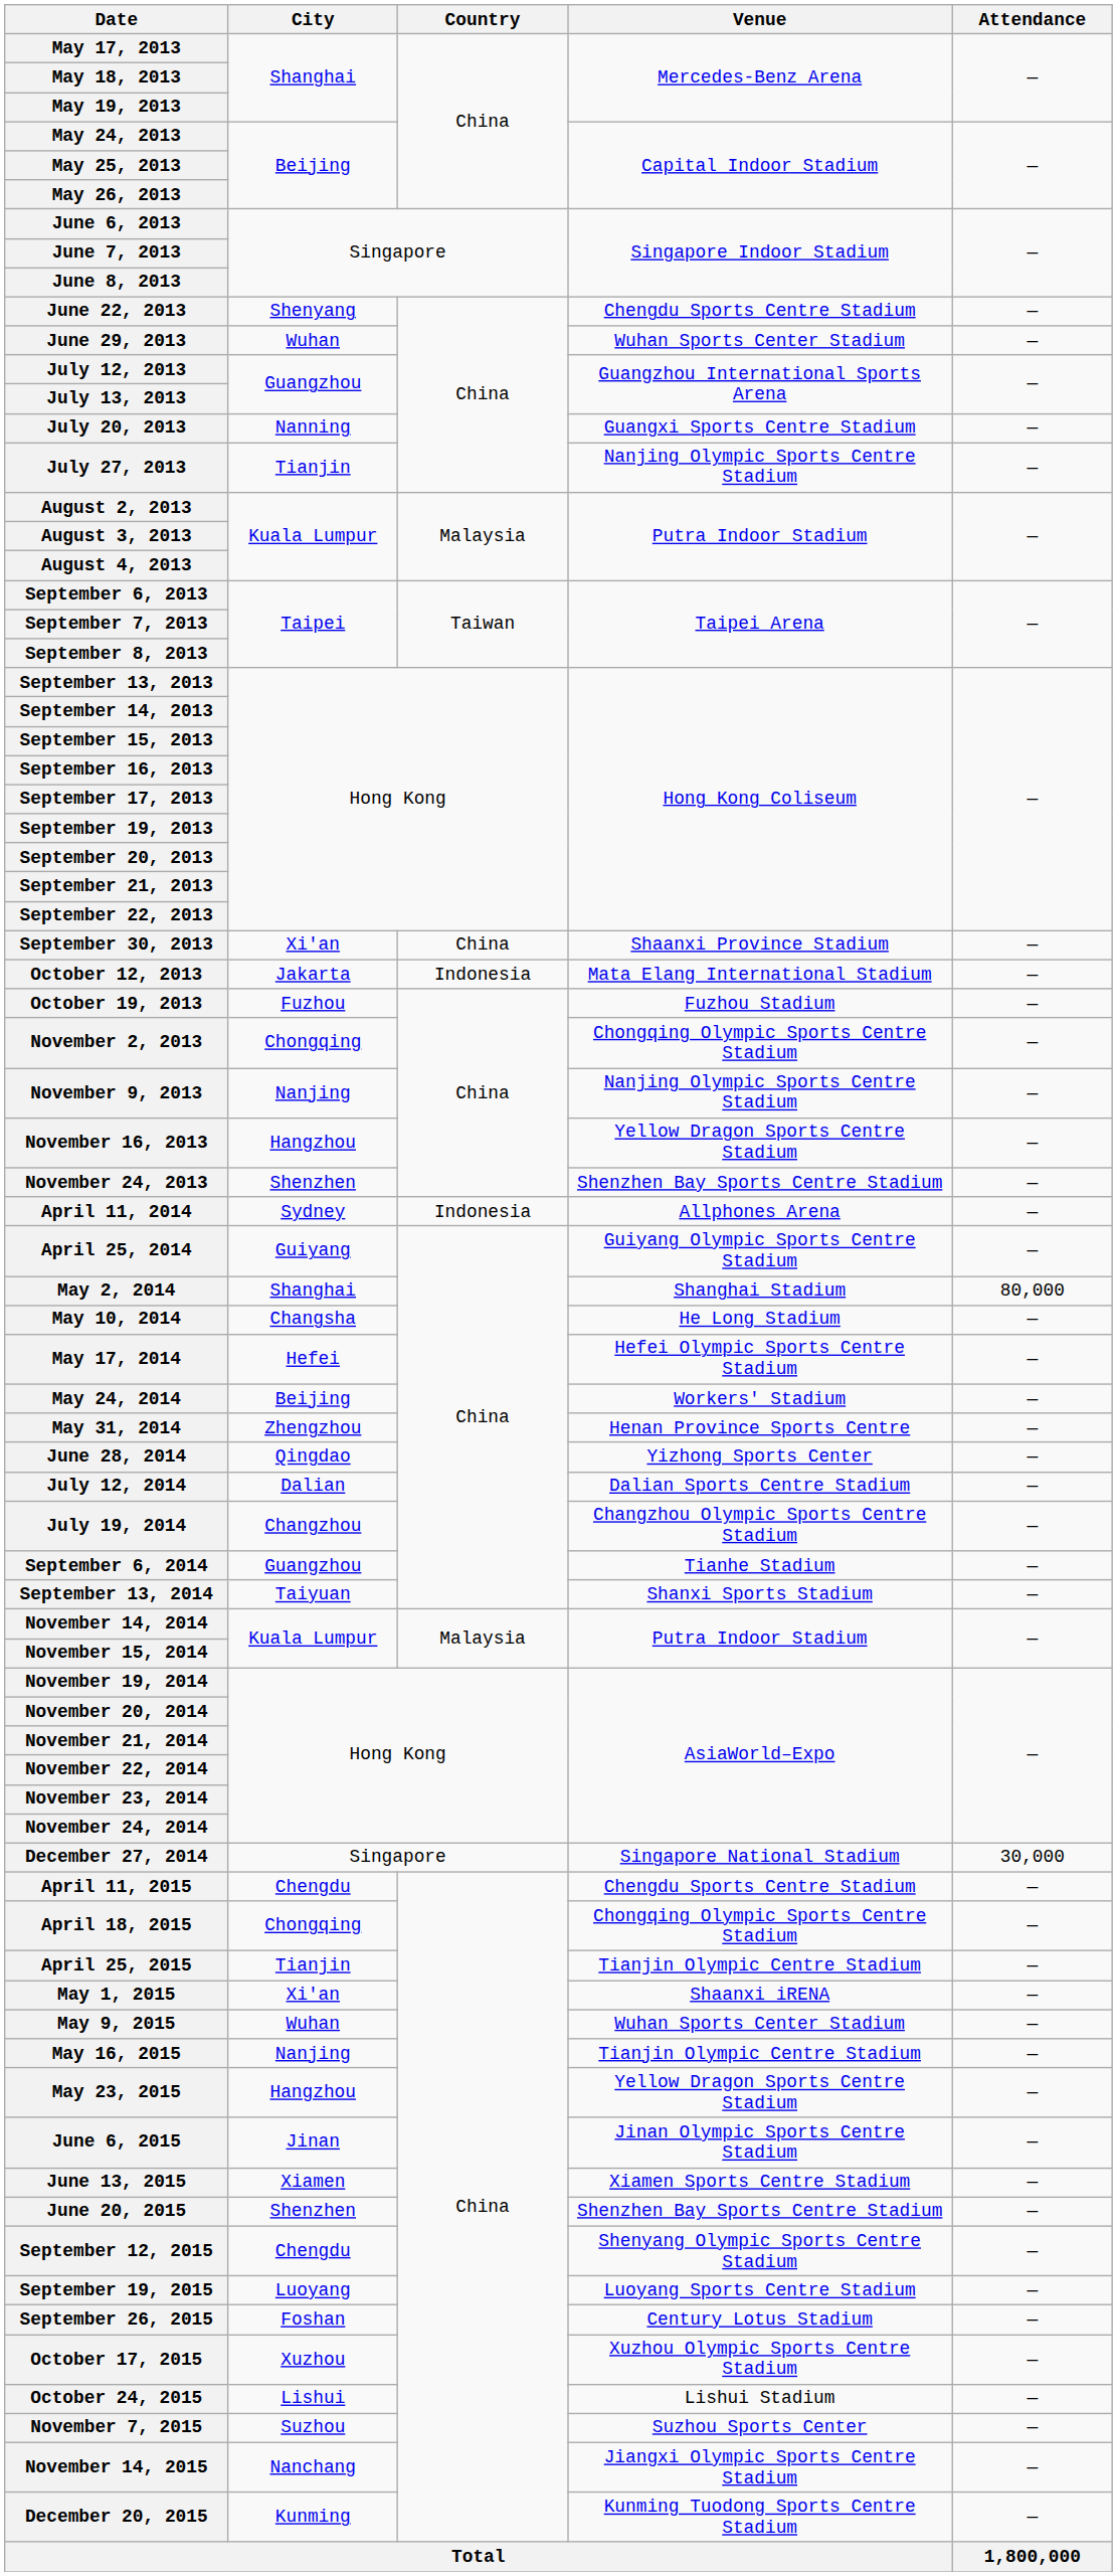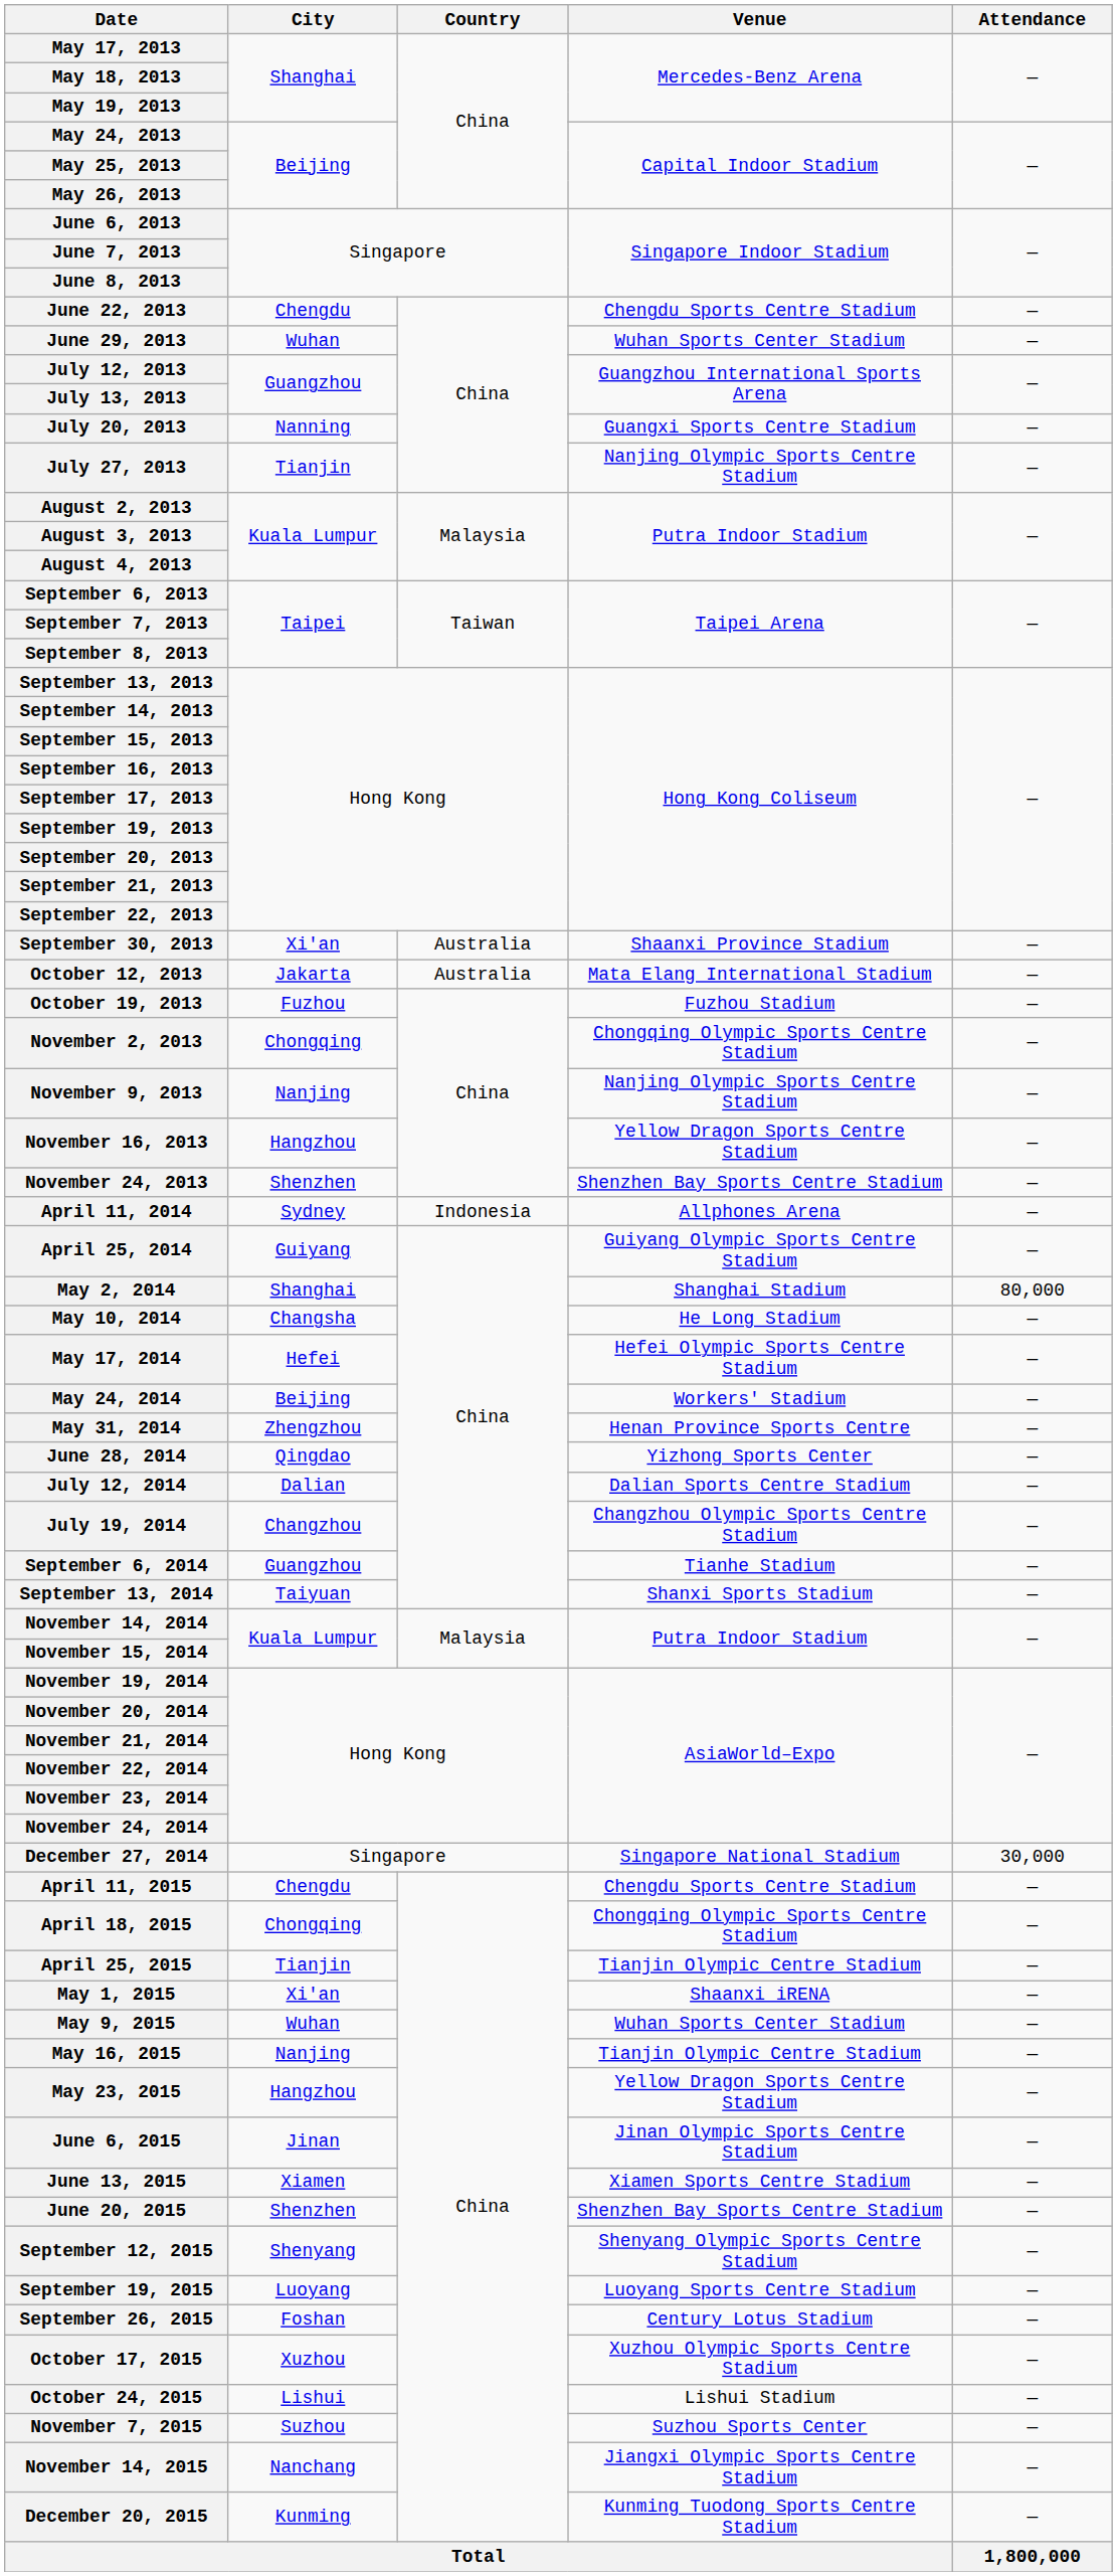 <table class="wikitable plainrowheaders" style="text-align:center;">
 <tr>
 <th scope="col" style="width:12em;">Date</th>
 <th scope="col" style="width:9em;">City</th>
 <th scope="col" style="width:9em;">Country</th>
 <th scope="col" style="width:21em;">Venue</th>
 <th scope="col" style="width:8.5em;">Attendance</th>
 </tr>
 <tr>
 <th scope="row" style="text-align:center">May 17, 2013</th>
 <td rowspan=3><a href='#'>Shanghai</a></td>
 <td rowspan=6>China</td>
 <td rowspan=3><a href='#'>Mercedes-Benz Arena</a></td>
 <td rowspan="3">—</td>
 </tr>
 <tr>
 <th scope="row" style="text-align:center">May 18, 2013</th>
 </tr>
 <tr>
 <th scope="row" style="text-align:center">May 19, 2013</th>
 </tr>
 <tr>
 <th scope="row" style="text-align:center">May 24, 2013</th>
 <td rowspan=3><a href='#'>Beijing</a></td>
 <td rowspan=3><a href='#'>Capital Indoor Stadium</a></td>
 <td rowspan="3">—</td>
 </tr>
 <tr>
 <th scope="row" style="text-align:center">May 25, 2013</th>
 </tr>
 <tr>
 <th scope="row" style="text-align:center">May 26, 2013</th>
 </tr>
 <tr>
 <th scope="row" style="text-align:center">June 6, 2013</th>
 <td colspan="2" rowspan="3">Singapore</td>
 <td rowspan=3><a href='#'>Singapore Indoor Stadium</a></td>
 <td rowspan="3">—</td>
 </tr>
 <tr>
 <th scope="row" style="text-align:center">June 7, 2013</th>
 </tr>
 <tr>
 <th scope="row" style="text-align:center">June 8, 2013</th>
 </tr>
 <tr>
 <th scope="row" style="text-align:center">June 22, 2013</th>
-<td><a href='#'>Shenyang</a></td>
+<td><a href='#'>Chengdu</a></td>
 <td rowspan=6>China</td>
 <td><a href='#'>Chengdu Sports Centre Stadium</a></td>
 <td>—</td>
 </tr>
 <tr>
 <th scope="row" style="text-align:center">June 29, 2013</th>
 <td><a href='#'>Wuhan</a></td>
 <td><a href='#'>Wuhan Sports Center Stadium</a></td>
 <td>—</td>
 </tr>
 <tr>
 <th scope="row" style="text-align:center">July 12, 2013</th>
 <td rowspan=2><a href='#'>Guangzhou</a></td>
 <td rowspan=2><a href='#'>Guangzhou International Sports Arena</a></td>
 <td rowspan="2">—</td>
 </tr>
 <tr>
 <th scope="row" style="text-align:center">July 13, 2013</th>
 </tr>
 <tr>
 <th scope="row" style="text-align:center">July 20, 2013</th>
 <td><a href='#'>Nanning</a></td>
 <td><a href='#'>Guangxi Sports Centre Stadium</a></td>
 <td>—</td>
 </tr>
 <tr>
 <th scope="row" style="text-align:center">July 27, 2013</th>
 <td><a href='#'>Tianjin</a></td>
 <td><a href='#'>Nanjing Olympic Sports Centre Stadium</a></td>
 <td>—</td>
 </tr>
 <tr>
 <th scope="row" style="text-align:center">August 2, 2013</th>
 <td rowspan=3><a href='#'>Kuala Lumpur</a></td>
 <td rowspan=3>Malaysia</td>
 <td rowspan=3><a href='#'>Putra Indoor Stadium</a></td>
 <td rowspan="3">—</td>
 </tr>
 <tr>
 <th scope="row" style="text-align:center">August 3, 2013</th>
 </tr>
 <tr>
 <th scope="row" style="text-align:center">August 4, 2013</th>
 </tr>
 <tr>
 <th scope="row" style="text-align:center">September 6, 2013</th>
 <td rowspan=3><a href='#'>Taipei</a></td>
 <td rowspan=3>Taiwan</td>
 <td rowspan=3><a href='#'>Taipei Arena</a></td>
 <td rowspan="3">—</td>
 </tr>
 <tr>
 <th scope="row" style="text-align:center">September 7, 2013</th>
 </tr>
 <tr>
 <th scope="row" style="text-align:center">September 8, 2013</th>
 </tr>
 <tr>
 <th scope="row" style="text-align:center">September 13, 2013</th>
 <td colspan="2" rowspan="9">Hong Kong</td>
 <td rowspan="9"><a href='#'>Hong Kong Coliseum</a></td>
 <td rowspan="9">—</td>
 </tr>
 <tr>
 <th scope="row" style="text-align:center">September 14, 2013</th>
 </tr>
 <tr>
 <th scope="row" style="text-align:center">September 15, 2013</th>
 </tr>
 <tr>
 <th scope="row" style="text-align:center">September 16, 2013</th>
 </tr>
 <tr>
 <th scope="row" style="text-align:center">September 17, 2013</th>
 </tr>
 <tr>
 <th scope="row" style="text-align:center">September 19, 2013</th>
 </tr>
 <tr>
 <th scope="row" style="text-align:center">September 20, 2013</th>
 </tr>
 <tr>
 <th scope="row" style="text-align:center">September 21, 2013</th>
 </tr>
 <tr>
 <th scope="row" style="text-align:center">September 22, 2013</th>
 </tr>
 <tr>
 <th scope="row" style="text-align:center">September 30, 2013</th>
 <td><a href='#'>Xi'an</a></td>
-<td>China</td>
+<td>Australia</td>
 <td><a href='#'>Shaanxi Province Stadium</a></td>
 <td>—</td>
 </tr>
 <tr>
 <th scope="row" style="text-align:center">October 12, 2013</th>
 <td><a href='#'>Jakarta</a></td>
-<td>Indonesia</td>
+<td>Australia</td>
 <td><a href='#'>Mata Elang International Stadium</a></td>
 <td>—</td>
 </tr>
 <tr>
 <th scope="row" style="text-align:center">October 19, 2013</th>
 <td><a href='#'>Fuzhou</a></td>
 <td rowspan=5>China</td>
 <td><a href='#'>Fuzhou Stadium</a></td>
 <td>—</td>
 </tr>
 <tr>
 <th scope="row" style="text-align:center">November 2, 2013</th>
 <td><a href='#'>Chongqing</a></td>
 <td><a href='#'>Chongqing Olympic Sports Centre Stadium</a></td>
 <td>—</td>
 </tr>
 <tr>
 <th scope="row" style="text-align:center">November 9, 2013</th>
 <td><a href='#'>Nanjing</a></td>
 <td><a href='#'>Nanjing Olympic Sports Centre Stadium</a></td>
 <td>—</td>
 </tr>
 <tr>
 <th scope="row" style="text-align:center">November 16, 2013</th>
 <td><a href='#'>Hangzhou</a></td>
 <td><a href='#'>Yellow Dragon Sports Centre Stadium</a></td>
 <td>—</td>
 </tr>
 <tr>
 <th scope="row" style="text-align:center">November 24, 2013</th>
 <td><a href='#'>Shenzhen</a></td>
 <td><a href='#'>Shenzhen Bay Sports Centre Stadium</a></td>
 <td>—</td>
 </tr>
 <tr>
 <th scope="row" style="text-align:center">April 11, 2014</th>
 <td><a href='#'>Sydney</a></td>
 <td>Indonesia</td>
 <td><a href='#'>Allphones Arena</a></td>
 <td>—</td>
 </tr>
 <tr>
 <th scope="row" style="text-align:center">April 25, 2014</th>
 <td><a href='#'>Guiyang</a></td>
 <td rowspan=11>China</td>
 <td><a href='#'>Guiyang Olympic Sports Centre Stadium</a></td>
 <td>—</td>
 </tr>
 <tr>
 <th scope="row" style="text-align:center">May 2, 2014</th>
 <td><a href='#'>Shanghai</a></td>
 <td><a href='#'>Shanghai Stadium</a></td>
 <td>80,000</td>
 </tr>
 <tr>
 <th scope="row" style="text-align:center">May 10, 2014</th>
 <td><a href='#'>Changsha</a></td>
 <td><a href='#'>He Long Stadium</a></td>
 <td>—</td>
 </tr>
 <tr>
 <th scope="row" style="text-align:center">May 17, 2014</th>
 <td><a href='#'>Hefei</a></td>
 <td><a href='#'>Hefei Olympic Sports Centre Stadium</a></td>
 <td>—</td>
 </tr>
 <tr>
 <th scope="row" style="text-align:center">May 24, 2014</th>
 <td><a href='#'>Beijing</a></td>
 <td><a href='#'>Workers' Stadium</a></td>
 <td>—</td>
 </tr>
 <tr>
 <th scope="row" style="text-align:center">May 31, 2014</th>
 <td><a href='#'>Zhengzhou</a></td>
 <td><a href='#'>Henan Province Sports Centre</a></td>
 <td>—</td>
 </tr>
 <tr>
 <th scope="row" style="text-align:center">June 28, 2014</th>
 <td><a href='#'>Qingdao</a></td>
 <td><a href='#'>Yizhong Sports Center</a></td>
 <td>—</td>
 </tr>
 <tr>
 <th scope="row" style="text-align:center">July 12, 2014</th>
 <td><a href='#'>Dalian</a></td>
 <td><a href='#'>Dalian Sports Centre Stadium</a></td>
 <td>—</td>
 </tr>
 <tr>
 <th scope="row" style="text-align:center">July 19, 2014</th>
 <td><a href='#'>Changzhou</a></td>
 <td><a href='#'>Changzhou Olympic Sports Centre Stadium</a></td>
 <td>—</td>
 </tr>
 <tr>
 <th scope="row" style="text-align:center">September 6, 2014</th>
 <td><a href='#'>Guangzhou</a></td>
 <td><a href='#'>Tianhe Stadium</a></td>
 <td>—</td>
 </tr>
 <tr>
 <th scope="row" style="text-align:center">September 13, 2014</th>
 <td><a href='#'>Taiyuan</a></td>
 <td><a href='#'>Shanxi Sports Stadium</a></td>
 <td>—</td>
 </tr>
 <tr>
 <th scope="row" style="text-align:center">November 14, 2014</th>
 <td rowspan=2><a href='#'>Kuala Lumpur</a></td>
 <td rowspan=2>Malaysia</td>
 <td rowspan=2><a href='#'>Putra Indoor Stadium</a></td>
 <td rowspan="2">—</td>
 </tr>
 <tr>
 <th scope="row" style="text-align:center">November 15, 2014</th>
 </tr>
 <tr>
 <th scope="row" style="text-align:center">November 19, 2014</th>
 <td colspan="2" rowspan="6">Hong Kong</td>
 <td rowspan=6><a href='#'>AsiaWorld–Expo</a></td>
 <td rowspan="6">—</td>
 </tr>
 <tr>
 <th scope="row" style="text-align:center">November 20, 2014</th>
 </tr>
 <tr>
 <th scope="row" style="text-align:center">November 21, 2014</th>
 </tr>
 <tr>
 <th scope="row" style="text-align:center">November 22, 2014</th>
 </tr>
 <tr>
 <th scope="row" style="text-align:center">November 23, 2014</th>
 </tr>
 <tr>
 <th scope="row" style="text-align:center">November 24, 2014</th>
 </tr>
 <tr>
 <th scope="row" style="text-align:center">December 27, 2014</th>
 <td colspan="2">Singapore</td>
 <td><a href='#'>Singapore National Stadium</a></td>
 <td>30,000</td>
 </tr>
 <tr>
 <th scope="row" style="text-align:center">April 11, 2015</th>
 <td><a href='#'>Chengdu</a></td>
 <td rowspan=18>China</td>
 <td><a href='#'>Chengdu Sports Centre Stadium</a></td>
 <td>—</td>
 </tr>
 <tr>
 <th scope="row" style="text-align:center">April 18, 2015</th>
 <td><a href='#'>Chongqing</a></td>
 <td><a href='#'>Chongqing Olympic Sports Centre Stadium</a></td>
 <td>—</td>
 </tr>
 <tr>
 <th scope="row" style="text-align:center">April 25, 2015</th>
 <td><a href='#'>Tianjin</a></td>
 <td><a href='#'>Tianjin Olympic Centre Stadium</a></td>
 <td>—</td>
 </tr>
 <tr>
 <th scope="row" style="text-align:center">May 1, 2015</th>
 <td><a href='#'>Xi'an</a></td>
 <td><a href='#'>Shaanxi iRENA</a></td>
 <td>—</td>
 </tr>
 <tr>
 <th scope="row" style="text-align:center">May 9, 2015</th>
 <td><a href='#'>Wuhan</a></td>
 <td><a href='#'>Wuhan Sports Center Stadium</a></td>
 <td>—</td>
 </tr>
 <tr>
 <th scope="row" style="text-align:center">May 16, 2015</th>
 <td><a href='#'>Nanjing</a></td>
 <td><a href='#'>Tianjin Olympic Centre Stadium</a></td>
 <td>—</td>
 </tr>
 <tr>
 <th scope="row" style="text-align:center">May 23, 2015</th>
 <td><a href='#'>Hangzhou</a></td>
 <td><a href='#'>Yellow Dragon Sports Centre Stadium</a></td>
 <td>—</td>
 </tr>
 <tr>
 <th scope="row" style="text-align:center">June 6, 2015</th>
 <td><a href='#'>Jinan</a></td>
 <td><a href='#'>Jinan Olympic Sports Centre Stadium</a></td>
 <td>—</td>
 </tr>
 <tr>
 <th scope="row" style="text-align:center">June 13, 2015</th>
 <td><a href='#'>Xiamen</a></td>
 <td><a href='#'>Xiamen Sports Centre Stadium</a></td>
 <td>—</td>
 </tr>
 <tr>
 <th scope="row" style="text-align:center">June 20, 2015</th>
 <td><a href='#'>Shenzhen</a></td>
 <td><a href='#'>Shenzhen Bay Sports Centre Stadium</a></td>
 <td>—</td>
 </tr>
 <tr>
 <th scope="row" style="text-align:center">September 12, 2015</th>
-<td><a href='#'>Chengdu</a></td>
+<td><a href='#'>Shenyang</a></td>
 <td><a href='#'>Shenyang Olympic Sports Centre Stadium</a></td>
 <td>—</td>
 </tr>
 <tr>
 <th scope="row" style="text-align:center">September 19, 2015</th>
 <td><a href='#'>Luoyang</a></td>
 <td><a href='#'>Luoyang Sports Centre Stadium</a></td>
 <td>—</td>
 </tr>
 <tr>
 <th scope="row" style="text-align:center">September 26, 2015</th>
 <td><a href='#'>Foshan</a></td>
 <td><a href='#'>Century Lotus Stadium</a></td>
 <td>—</td>
 </tr>
 <tr>
 <th scope="row" style="text-align:center">October 17, 2015</th>
 <td><a href='#'>Xuzhou</a></td>
 <td><a href='#'>Xuzhou Olympic Sports Centre Stadium</a></td>
 <td>—</td>
 </tr>
 <tr>
 <th scope="row" style="text-align:center">October 24, 2015</th>
 <td><a href='#'>Lishui</a></td>
 <td>Lishui Stadium</td>
 <td>—</td>
 </tr>
 <tr>
 <th scope="row" style="text-align:center">November 7, 2015</th>
 <td><a href='#'>Suzhou</a></td>
 <td><a href='#'>Suzhou Sports Center</a></td>
 <td>—</td>
 </tr>
 <tr>
 <th scope="row" style="text-align:center">November 14, 2015</th>
 <td><a href='#'>Nanchang</a></td>
 <td><a href='#'>Jiangxi Olympic Sports Centre Stadium</a></td>
 <td>—</td>
 </tr>
 <tr>
 <th scope="row" style="text-align:center">December 20, 2015</th>
 <td><a href='#'>Kunming</a></td>
 <td><a href='#'>Kunming Tuodong Sports Centre Stadium</a></td>
 <td>—</td>
 </tr>
 <tr>
 <th colspan="4">Total</th>
 <th>1,800,000</th>
 </tr>
 </table>
